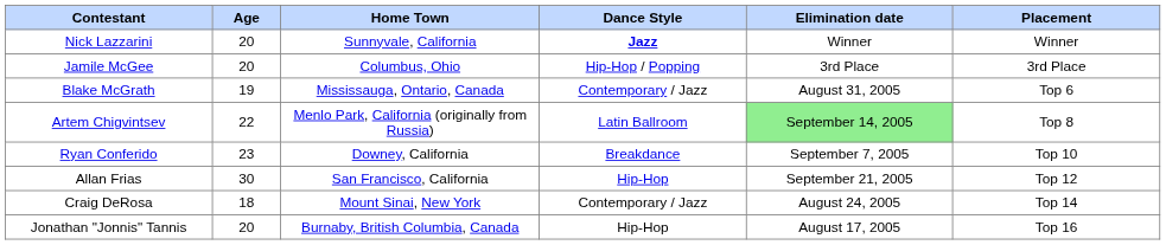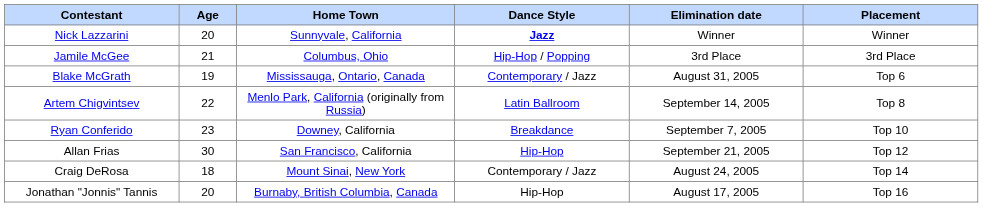 <table border="1" cellpadding="4" cellspacing="0"  style="text-align:center; font-size:90%; border-collapse:collapse; width:75%;">
 <tr style="background:#C1D8FF;">
 <th width=12%>Contestant</th>
 <th style="width:4%; text-align:center;">Age</th>
 <th width=15%>Home Town</th>
 <th width=12%>Dance Style</th>
 <th width=12%>Elimination date</th>
 <th width=12%>Placement</th>
 </tr>
 <tr>
 <td><a href='#'>Nick Lazzarini</a></td>
 <td>20</td>
 <td><a href='#'>Sunnyvale</a>, <a href='#'>California</a></td>
 <td><strong><a href='#'>Jazz</a></strong></td>
 <td>Winner</td>
 <td>Winner</td>
 </tr>
 <tr>
 <td><a href='#'>Jamile McGee</a></td>
-<td>20</td>
+<td>21</td>
 <td><a href='#'>Columbus, Ohio</a></td>
 <td><a href='#'>Hip-Hop</a> / <a href='#'>Popping</a></td>
 <td>3rd Place</td>
 <td>3rd Place</td>
 </tr>
 <tr>
 <td><a href='#'>Blake McGrath</a></td>
 <td>19</td>
 <td><a href='#'>Mississauga</a>, <a href='#'>Ontario</a>, <a href='#'>Canada</a></td>
 <td><a href='#'>Contemporary</a> / Jazz</td>
 <td>August 31, 2005</td>
 <td>Top 6</td>
 </tr>
 <tr>
 <td><a href='#'>Artem Chigvintsev</a></td>
 <td>22</td>
 <td><a href='#'>Menlo Park</a>, <a href='#'>California</a> (originally from <a href='#'>Russia</a>)</td>
 <td><a href='#'>Latin Ballroom</a></td>
-<td style="background: lightgreen;">September 14, 2005</td>
+<td>September 14, 2005</td>
 <td>Top 8</td>
 </tr>
 <tr>
 <td><a href='#'>Ryan Conferido</a></td>
 <td>23</td>
 <td><a href='#'>Downey</a>, California</td>
 <td><a href='#'>Breakdance</a></td>
 <td>September 7, 2005</td>
 <td>Top 10</td>
 </tr>
 <tr>
 <td>Allan Frias</td>
 <td>30</td>
 <td><a href='#'>San Francisco</a>, California</td>
 <td><a href='#'>Hip-Hop</a></td>
 <td>September 21, 2005</td>
 <td>Top 12</td>
 </tr>
 <tr>
 <td>Craig DeRosa</td>
 <td>18</td>
 <td><a href='#'>Mount Sinai</a>, <a href='#'>New York</a></td>
 <td>Contemporary / Jazz</td>
 <td>August 24, 2005</td>
 <td>Top 14</td>
 </tr>
 <tr>
 <td>Jonathan "Jonnis" Tannis</td>
 <td>20</td>
 <td><a href='#'>Burnaby, British Columbia</a>, <a href='#'>Canada</a></td>
 <td>Hip-Hop</td>
 <td>August 17, 2005</td>
 <td>Top 16</td>
 </tr>
 </table>
